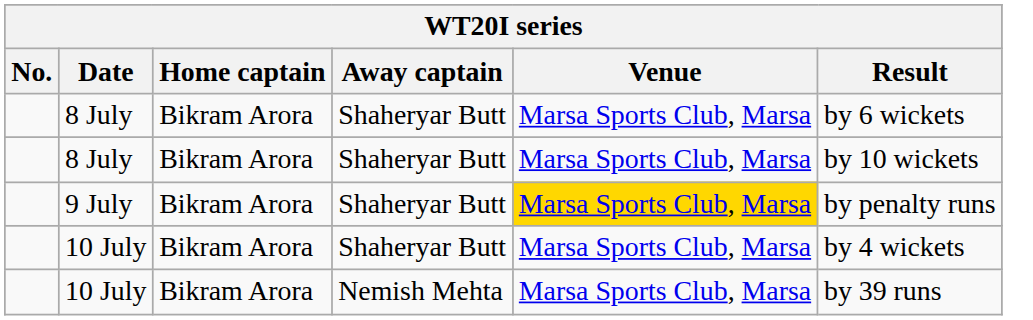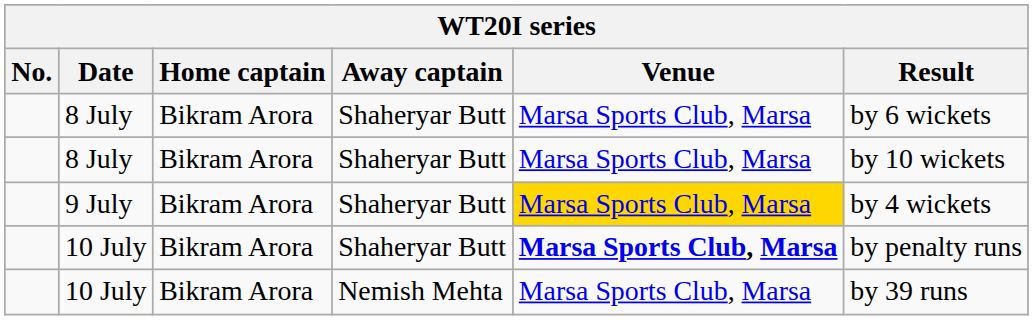 <table class="wikitable">
 <tr>
 <th colspan="9">WT20I series</th>
 </tr>
 <tr>
 <th>No.</th>
 <th>Date</th>
 <th>Home captain</th>
 <th>Away captain</th>
 <th>Venue</th>
 <th>Result</th>
 </tr>
 <tr>
 <td></td>
 <td>8 July</td>
 <td>Bikram Arora</td>
 <td>Shaheryar Butt</td>
 <td><a href='#'>Marsa Sports Club</a>, <a href='#'>Marsa</a></td>
 <td> by 6 wickets</td>
 </tr>
 <tr>
 <td></td>
 <td>8 July</td>
 <td>Bikram Arora</td>
 <td>Shaheryar Butt</td>
 <td><a href='#'>Marsa Sports Club</a>, <a href='#'>Marsa</a></td>
 <td> by 10 wickets</td>
 </tr>
 <tr>
 <td></td>
 <td>9 July</td>
 <td>Bikram Arora</td>
 <td>Shaheryar Butt</td>
 <td style="background: gold;"><a href='#'>Marsa Sports Club</a>, <a href='#'>Marsa</a></td>
-<td> by penalty runs</td>
+<td> by 4 wickets</td>
 </tr>
 <tr>
 <td></td>
 <td>10 July</td>
 <td>Bikram Arora</td>
 <td>Shaheryar Butt</td>
-<td><a href='#'>Marsa Sports Club</a>, <a href='#'>Marsa</a></td>
-<td> by 4 wickets</td>
+<td><strong><a href='#'>Marsa Sports Club</a>, <a href='#'>Marsa</a></strong></td>
+<td> by penalty runs</td>
 </tr>
 <tr>
 <td></td>
 <td>10 July</td>
 <td>Bikram Arora</td>
 <td>Nemish Mehta</td>
 <td><a href='#'>Marsa Sports Club</a>, <a href='#'>Marsa</a></td>
 <td> by 39 runs</td>
 </tr>
 </table>
